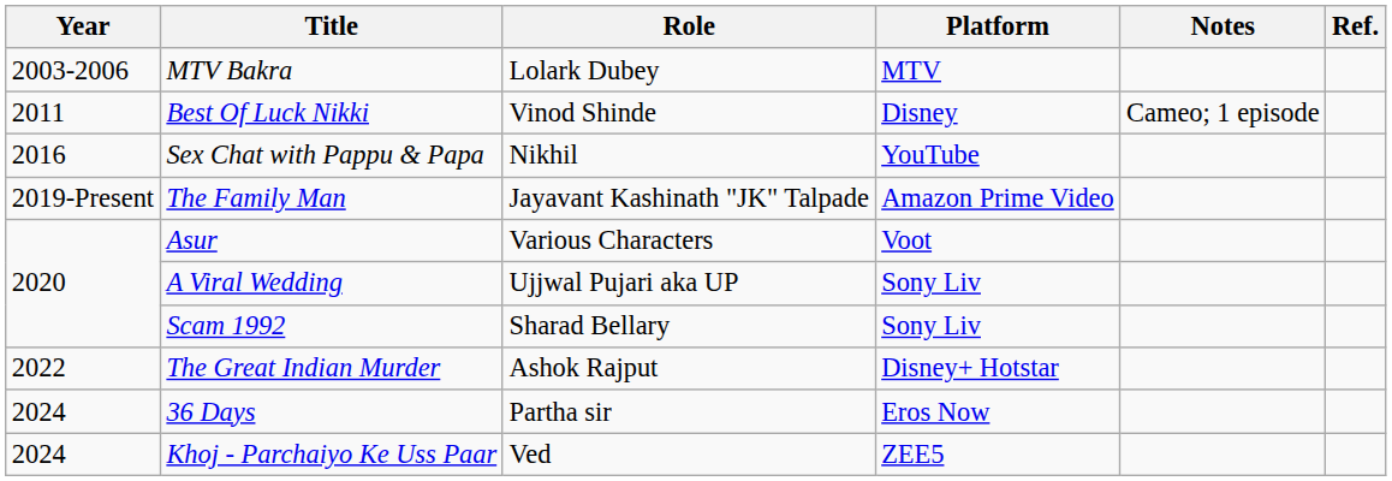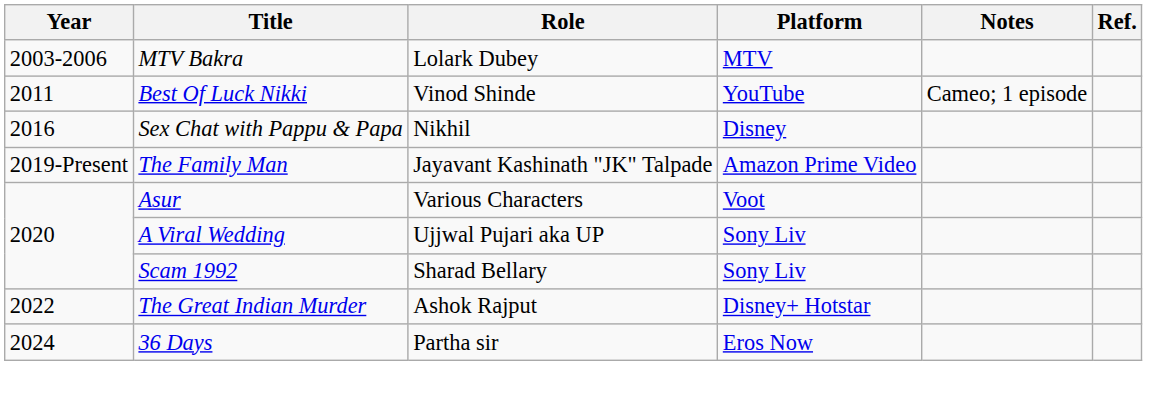 <table class="wikitable">
 <tr>
 <th>Year</th>
 <th>Title</th>
 <th>Role</th>
 <th>Platform</th>
 <th>Notes</th>
 <th>Ref.</th>
 </tr>
 <tr>
 <td>2003-2006</td>
 <td><em>MTV Bakra</em></td>
 <td>Lolark Dubey</td>
 <td><a href='#'>MTV</a></td>
 <td></td>
 <td></td>
 </tr>
 <tr>
 <td>2011</td>
 <td><em><a href='#'>Best Of Luck Nikki</a></em></td>
 <td>Vinod Shinde</td>
-<td><a href='#'>Disney</a></td>
+<td><a href='#'>YouTube</a></td>
 <td>Cameo; 1 episode</td>
 <td></td>
 </tr>
 <tr>
 <td>2016</td>
 <td><em>Sex Chat with Pappu & Papa</em></td>
 <td>Nikhil</td>
-<td><a href='#'>YouTube</a></td>
+<td><a href='#'>Disney</a></td>
 <td></td>
 <td></td>
 </tr>
 <tr>
 <td>2019-Present</td>
 <td><em><a href='#'>The Family Man</a></em></td>
 <td>Jayavant Kashinath "JK" Talpade</td>
 <td><a href='#'>Amazon Prime Video</a></td>
 <td></td>
 <td></td>
 </tr>
 <tr>
 <td rowspan="3">2020</td>
 <td><em><a href='#'>Asur</a></em></td>
 <td>Various Characters</td>
 <td><a href='#'>Voot</a></td>
 <td></td>
 <td></td>
 </tr>
 <tr>
 <td><em><a href='#'>A Viral Wedding</a></em></td>
 <td>Ujjwal Pujari aka UP</td>
 <td><a href='#'>Sony Liv</a></td>
 <td></td>
 <td></td>
 </tr>
 <tr>
 <td><em><a href='#'>Scam 1992</a></em></td>
 <td>Sharad Bellary</td>
 <td><a href='#'>Sony Liv</a></td>
 <td></td>
 <td></td>
 </tr>
 <tr>
 <td>2022</td>
 <td><em><a href='#'>The Great Indian Murder</a></em></td>
 <td>Ashok Rajput</td>
 <td><a href='#'>Disney+ Hotstar</a></td>
 <td></td>
 <td></td>
 </tr>
 <tr>
 <td>2024</td>
 <td><a href='#'><em>36 Days</em></a></td>
 <td>Partha sir</td>
 <td><a href='#'>Eros Now</a></td>
 <td></td>
 <td></td>
 </tr>
-<tr>
-<td>2024</td>
-<td><em><a href='#'>Khoj - Parchaiyo Ke Uss Paar</a></em></td>
-<td>Ved</td>
-<td><a href='#'>ZEE5</a></td>
-<td></td>
-<td></td>
-</tr>
 </table>
